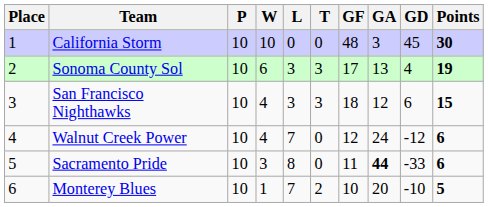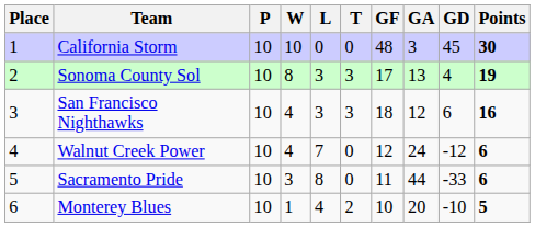 <table class="wikitable">
 <tr>
 <th>Place</th>
 <th width="170">Team</th>
 <th width="20">P</th>
 <th width="20">W</th>
 <th width="20">L</th>
 <th width="20">T</th>
 <th width="20">GF</th>
 <th width="20">GA</th>
 <th width="25">GD</th>
 <th>Points</th>
 </tr>
 <tr bgcolor=#ccccff>
 <td>1</td>
 <td><a href='#'>California Storm</a></td>
 <td>10</td>
 <td>10</td>
 <td>0</td>
 <td>0</td>
 <td>48</td>
 <td>3</td>
 <td>45</td>
 <td><strong>30</strong></td>
 </tr>
 <tr bgcolor=ccffcc>
 <td>2</td>
 <td><a href='#'>Sonoma County Sol</a></td>
 <td>10</td>
-<td>6</td>
+<td>8</td>
 <td>3</td>
 <td>3</td>
 <td>17</td>
 <td>13</td>
 <td>4</td>
 <td><strong>19</strong></td>
 </tr>
 <tr>
 <td>3</td>
 <td><a href='#'>San Francisco Nighthawks</a></td>
 <td>10</td>
 <td>4</td>
 <td>3</td>
 <td>3</td>
 <td>18</td>
 <td>12</td>
 <td>6</td>
-<td><strong>15</strong></td>
+<td><strong>16</strong></td>
 </tr>
 <tr>
 <td>4</td>
 <td><a href='#'>Walnut Creek Power</a></td>
 <td>10</td>
 <td>4</td>
 <td>7</td>
 <td>0</td>
 <td>12</td>
 <td>24</td>
 <td>-12</td>
 <td><strong>6</strong></td>
 </tr>
 <tr>
 <td>5</td>
 <td><a href='#'>Sacramento Pride</a></td>
 <td>10</td>
 <td>3</td>
 <td>8</td>
 <td>0</td>
 <td>11</td>
-<td><strong>44</strong></td>
+<td>44</td>
 <td>-33</td>
 <td><strong>6</strong></td>
 </tr>
 <tr>
 <td>6</td>
 <td><a href='#'>Monterey Blues</a></td>
 <td>10</td>
 <td>1</td>
-<td>7</td>
+<td>4</td>
 <td>2</td>
 <td>10</td>
 <td>20</td>
 <td>-10</td>
 <td><strong>5</strong></td>
 </tr>
 </table>
